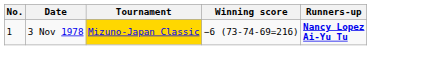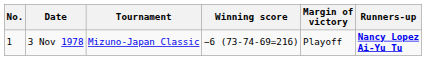 <table class="wikitable" style="font-size:95%;">
 <tr>
 <th>No.</th>
 <th>Date</th>
 <th>Tournament</th>
 <th>Winning score</th>
+<th>Margin of<br>victory</th>
 <th>Runners-up</th>
 </tr>
 <tr>
 <td>1</td>
 <td>3 Nov <a href='#'>1978</a></td>
-<td style="background: gold;"><a href='#'>Mizuno-Japan Classic</a></td>
+<td><a href='#'>Mizuno-Japan Classic</a></td>
 <td>−6 (73-74-69=216)</td>
+<td>Playoff</td>
 <td><strong> <a href='#'>Nancy Lopez</a><br> <a href='#'>Ai-Yu Tu</a></strong></td>
 </tr>
 </table>
